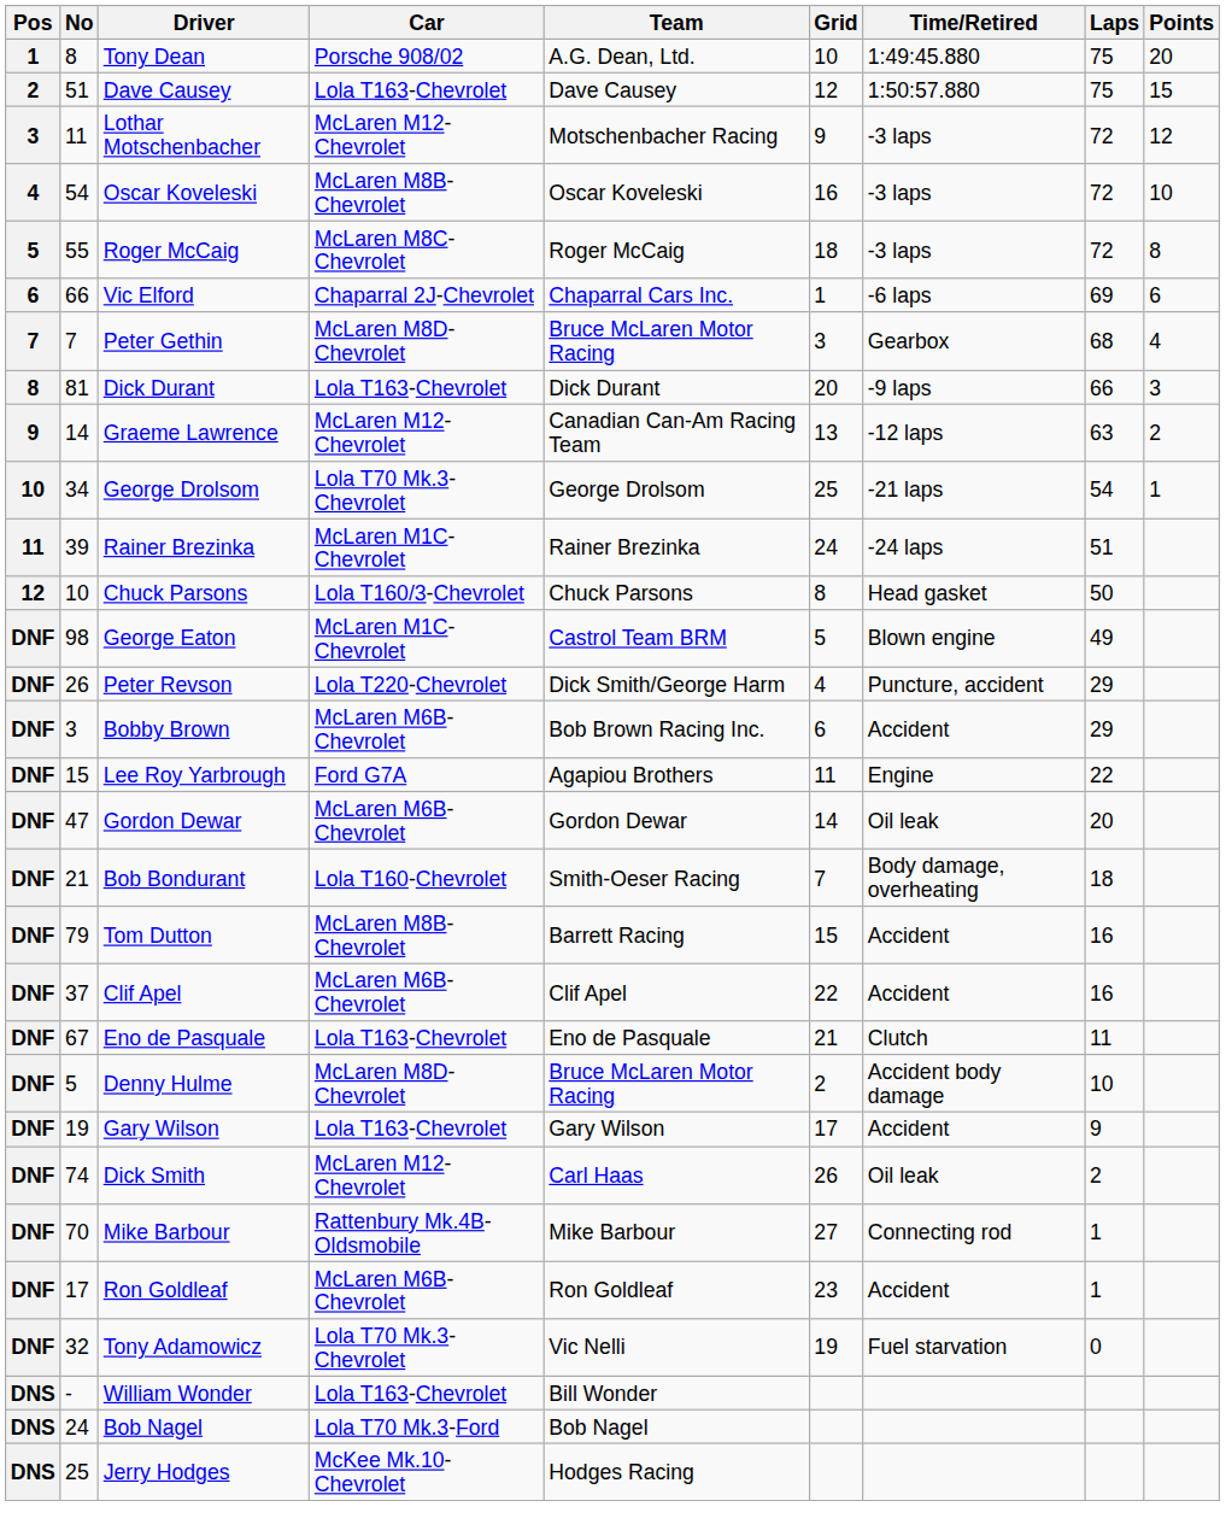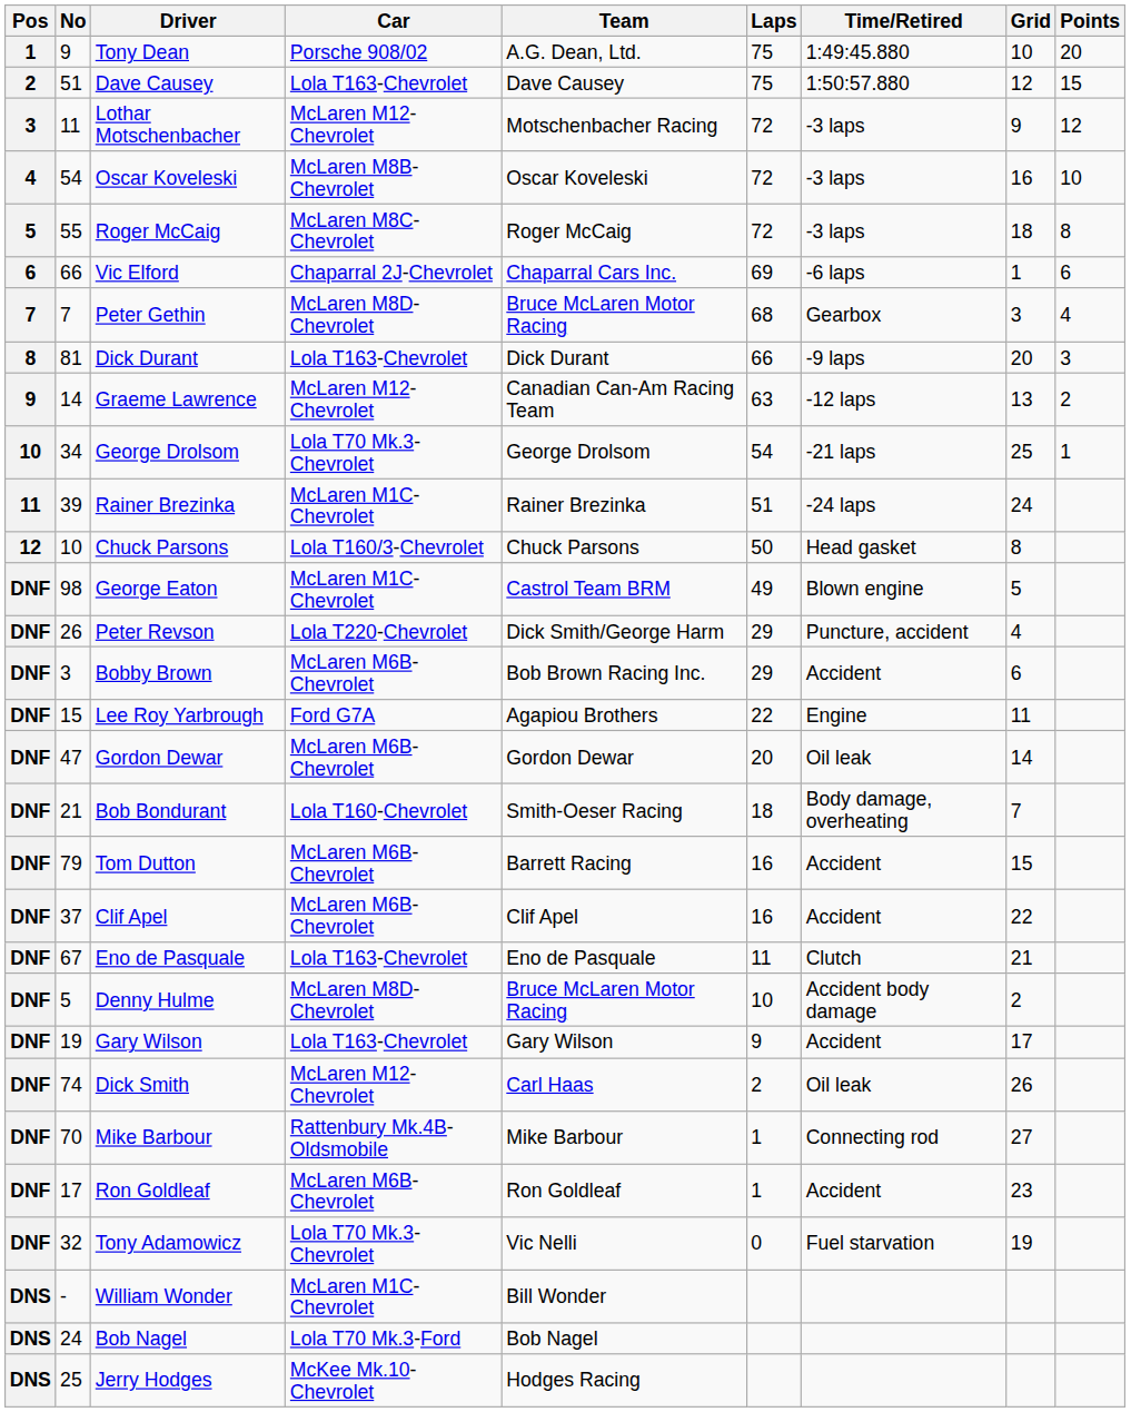 <table class="wikitable" style="font-size: 95%;">
 <tr>
 <th>Pos</th>
 <th>No</th>
 <th>Driver</th>
 <th>Car</th>
 <th>Team</th>
+<th>Laps</th>
+<th>Time/Retired</th>
 <th>Grid</th>
-<th>Time/Retired</th>
-<th>Laps</th>
 <th>Points</th>
 </tr>
 <tr>
 <th>1</th>
-<td>8</td>
+<td>9</td>
 <td> <a href='#'>Tony Dean</a></td>
 <td><a href='#'>Porsche 908/02</a></td>
 <td> A.G. Dean, Ltd.</td>
+<td>75</td>
+<td>1:49:45.880</td>
 <td>10</td>
-<td>1:49:45.880</td>
-<td>75</td>
 <td>20</td>
 </tr>
 <tr>
 <th>2</th>
 <td>51</td>
 <td> <a href='#'>Dave Causey</a></td>
 <td><a href='#'>Lola T163</a>-<a href='#'>Chevrolet</a></td>
 <td> Dave Causey</td>
+<td>75</td>
+<td>1:50:57.880</td>
 <td>12</td>
-<td>1:50:57.880</td>
-<td>75</td>
 <td>15</td>
 </tr>
 <tr>
 <th>3</th>
 <td>11</td>
 <td> <a href='#'>Lothar Motschenbacher</a></td>
 <td><a href='#'>McLaren M12</a>-<a href='#'>Chevrolet</a></td>
 <td> Motschenbacher Racing</td>
+<td>72</td>
+<td>-3 laps</td>
 <td>9</td>
-<td>-3 laps</td>
-<td>72</td>
 <td>12</td>
 </tr>
 <tr>
 <th>4</th>
 <td>54</td>
 <td> <a href='#'>Oscar Koveleski</a></td>
 <td><a href='#'>McLaren M8B</a>-<a href='#'>Chevrolet</a></td>
 <td> Oscar Koveleski</td>
+<td>72</td>
+<td>-3 laps</td>
 <td>16</td>
-<td>-3 laps</td>
-<td>72</td>
 <td>10</td>
 </tr>
 <tr>
 <th>5</th>
 <td>55</td>
 <td> <a href='#'>Roger McCaig</a></td>
 <td><a href='#'>McLaren M8C</a>-<a href='#'>Chevrolet</a></td>
 <td> Roger McCaig</td>
+<td>72</td>
+<td>-3 laps</td>
 <td>18</td>
-<td>-3 laps</td>
-<td>72</td>
 <td>8</td>
 </tr>
 <tr>
 <th>6</th>
 <td>66</td>
 <td> <a href='#'>Vic Elford</a></td>
 <td><a href='#'>Chaparral 2J</a>-<a href='#'>Chevrolet</a></td>
 <td> <a href='#'>Chaparral Cars Inc.</a></td>
+<td>69</td>
+<td>-6 laps</td>
 <td>1</td>
-<td>-6 laps</td>
-<td>69</td>
 <td>6</td>
 </tr>
 <tr>
 <th>7</th>
 <td>7</td>
 <td> <a href='#'>Peter Gethin</a></td>
 <td><a href='#'>McLaren M8D</a>-<a href='#'>Chevrolet</a></td>
 <td> <a href='#'>Bruce McLaren Motor Racing</a></td>
+<td>68</td>
+<td>Gearbox</td>
 <td>3</td>
-<td>Gearbox</td>
-<td>68</td>
 <td>4</td>
 </tr>
 <tr>
 <th>8</th>
 <td>81</td>
 <td> <a href='#'>Dick Durant</a></td>
 <td><a href='#'>Lola T163</a>-<a href='#'>Chevrolet</a></td>
 <td> Dick Durant</td>
+<td>66</td>
+<td>-9 laps</td>
 <td>20</td>
-<td>-9 laps</td>
-<td>66</td>
 <td>3</td>
 </tr>
 <tr>
 <th>9</th>
 <td>14</td>
 <td> <a href='#'>Graeme Lawrence</a></td>
 <td><a href='#'>McLaren M12</a>-<a href='#'>Chevrolet</a></td>
 <td> Canadian Can-Am Racing Team</td>
+<td>63</td>
+<td>-12 laps</td>
 <td>13</td>
-<td>-12 laps</td>
-<td>63</td>
 <td>2</td>
 </tr>
 <tr>
 <th>10</th>
 <td>34</td>
 <td> <a href='#'>George Drolsom</a></td>
 <td><a href='#'>Lola T70 Mk.3</a>-<a href='#'>Chevrolet</a></td>
 <td> George Drolsom</td>
+<td>54</td>
+<td>-21 laps</td>
 <td>25</td>
-<td>-21 laps</td>
-<td>54</td>
 <td>1</td>
 </tr>
 <tr>
 <th>11</th>
 <td>39</td>
 <td> <a href='#'>Rainer Brezinka</a></td>
 <td><a href='#'>McLaren M1C</a>-<a href='#'>Chevrolet</a></td>
 <td> Rainer Brezinka</td>
+<td>51</td>
+<td>-24 laps</td>
 <td>24</td>
-<td>-24 laps</td>
-<td>51</td>
 <td></td>
 </tr>
 <tr>
 <th>12</th>
 <td>10</td>
 <td> <a href='#'>Chuck Parsons</a></td>
 <td><a href='#'>Lola T160/3</a>-<a href='#'>Chevrolet</a></td>
 <td> Chuck Parsons</td>
+<td>50</td>
+<td>Head gasket</td>
 <td>8</td>
-<td>Head gasket</td>
-<td>50</td>
 <td></td>
 </tr>
 <tr>
 <th>DNF</th>
 <td>98</td>
 <td> <a href='#'>George Eaton</a></td>
 <td><a href='#'>McLaren M1C</a>-<a href='#'>Chevrolet</a></td>
 <td> <a href='#'>Castrol Team BRM</a></td>
+<td>49</td>
+<td>Blown engine</td>
 <td>5</td>
-<td>Blown engine</td>
-<td>49</td>
 <td></td>
 </tr>
 <tr>
 <th>DNF</th>
 <td>26</td>
 <td> <a href='#'>Peter Revson</a></td>
 <td><a href='#'>Lola T220</a>-<a href='#'>Chevrolet</a></td>
 <td> Dick Smith/George Harm</td>
+<td>29</td>
+<td>Puncture, accident</td>
 <td>4</td>
-<td>Puncture, accident</td>
-<td>29</td>
 <td></td>
 </tr>
 <tr>
 <th>DNF</th>
 <td>3</td>
 <td> <a href='#'>Bobby Brown</a></td>
 <td><a href='#'>McLaren M6B</a>-<a href='#'>Chevrolet</a></td>
 <td> Bob Brown Racing Inc.</td>
+<td>29</td>
+<td>Accident</td>
 <td>6</td>
-<td>Accident</td>
-<td>29</td>
 <td></td>
 </tr>
 <tr>
 <th>DNF</th>
 <td>15</td>
 <td> <a href='#'>Lee Roy Yarbrough</a></td>
 <td><a href='#'>Ford G7A</a></td>
 <td> Agapiou Brothers</td>
+<td>22</td>
+<td>Engine</td>
 <td>11</td>
-<td>Engine</td>
-<td>22</td>
 <td></td>
 </tr>
 <tr>
 <th>DNF</th>
 <td>47</td>
 <td> <a href='#'>Gordon Dewar</a></td>
 <td><a href='#'>McLaren M6B</a>-<a href='#'>Chevrolet</a></td>
 <td> Gordon Dewar</td>
+<td>20</td>
+<td>Oil leak</td>
 <td>14</td>
-<td>Oil leak</td>
-<td>20</td>
 <td></td>
 </tr>
 <tr>
 <th>DNF</th>
 <td>21</td>
 <td> <a href='#'>Bob Bondurant</a></td>
 <td><a href='#'>Lola T160</a>-<a href='#'>Chevrolet</a></td>
 <td> Smith-Oeser Racing</td>
+<td>18</td>
+<td>Body damage, overheating</td>
 <td>7</td>
-<td>Body damage, overheating</td>
-<td>18</td>
 <td></td>
 </tr>
 <tr>
 <th>DNF</th>
 <td>79</td>
 <td> <a href='#'>Tom Dutton</a></td>
-<td><a href='#'>McLaren M8B</a>-<a href='#'>Chevrolet</a></td>
+<td><a href='#'>McLaren M6B</a>-<a href='#'>Chevrolet</a></td>
 <td>Barrett Racing</td>
+<td>16</td>
+<td>Accident</td>
 <td>15</td>
-<td>Accident</td>
-<td>16</td>
 <td></td>
 </tr>
 <tr>
 <th>DNF</th>
 <td>37</td>
 <td> <a href='#'>Clif Apel</a></td>
 <td><a href='#'>McLaren M6B</a>-<a href='#'>Chevrolet</a></td>
 <td> Clif Apel</td>
+<td>16</td>
+<td>Accident</td>
 <td>22</td>
-<td>Accident</td>
-<td>16</td>
 <td></td>
 </tr>
 <tr>
 <th>DNF</th>
 <td>67</td>
 <td> <a href='#'>Eno de Pasquale</a></td>
 <td><a href='#'>Lola T163</a>-<a href='#'>Chevrolet</a></td>
 <td> Eno de Pasquale</td>
+<td>11</td>
+<td>Clutch</td>
 <td>21</td>
-<td>Clutch</td>
-<td>11</td>
 <td></td>
 </tr>
 <tr>
 <th>DNF</th>
 <td>5</td>
 <td> <a href='#'>Denny Hulme</a></td>
 <td><a href='#'>McLaren M8D</a>-<a href='#'>Chevrolet</a></td>
 <td> <a href='#'>Bruce McLaren Motor Racing</a></td>
+<td>10</td>
+<td>Accident body damage</td>
 <td>2</td>
-<td>Accident body damage</td>
-<td>10</td>
 <td></td>
 </tr>
 <tr>
 <th>DNF</th>
 <td>19</td>
 <td> <a href='#'>Gary Wilson</a></td>
 <td><a href='#'>Lola T163</a>-<a href='#'>Chevrolet</a></td>
 <td> Gary Wilson</td>
+<td>9</td>
+<td>Accident</td>
 <td>17</td>
-<td>Accident</td>
-<td>9</td>
 <td></td>
 </tr>
 <tr>
 <th>DNF</th>
 <td>74</td>
 <td> <a href='#'>Dick Smith</a></td>
 <td><a href='#'>McLaren M12</a>-<a href='#'>Chevrolet</a></td>
 <td> <a href='#'>Carl Haas</a></td>
+<td>2</td>
+<td>Oil leak</td>
 <td>26</td>
-<td>Oil leak</td>
-<td>2</td>
 <td></td>
 </tr>
 <tr>
 <th>DNF</th>
 <td>70</td>
 <td> <a href='#'>Mike Barbour</a></td>
 <td><a href='#'>Rattenbury Mk.4B</a>-<a href='#'>Oldsmobile</a></td>
 <td>Mike Barbour</td>
+<td>1</td>
+<td>Connecting rod</td>
 <td>27</td>
-<td>Connecting rod</td>
-<td>1</td>
 <td></td>
 </tr>
 <tr>
 <th>DNF</th>
 <td>17</td>
 <td> <a href='#'>Ron Goldleaf</a></td>
 <td><a href='#'>McLaren M6B</a>-<a href='#'>Chevrolet</a></td>
 <td> Ron Goldleaf</td>
+<td>1</td>
+<td>Accident</td>
 <td>23</td>
-<td>Accident</td>
-<td>1</td>
 <td></td>
 </tr>
 <tr>
 <th>DNF</th>
 <td>32</td>
 <td> <a href='#'>Tony Adamowicz</a></td>
 <td><a href='#'>Lola T70 Mk.3</a>-<a href='#'>Chevrolet</a></td>
 <td> Vic Nelli</td>
+<td>0</td>
+<td>Fuel starvation</td>
 <td>19</td>
-<td>Fuel starvation</td>
-<td>0</td>
 <td></td>
 </tr>
 <tr>
 <th>DNS</th>
 <td>-</td>
 <td> <a href='#'>William Wonder</a></td>
-<td><a href='#'>Lola T163</a>-<a href='#'>Chevrolet</a></td>
+<td><a href='#'>McLaren M1C</a>-<a href='#'>Chevrolet</a></td>
 <td> Bill Wonder</td>
 <td></td>
 <td></td>
 <td></td>
 <td></td>
 </tr>
 <tr>
 <th>DNS</th>
 <td>24</td>
 <td> <a href='#'>Bob Nagel</a></td>
 <td><a href='#'>Lola T70 Mk.3</a>-<a href='#'>Ford</a></td>
 <td> Bob Nagel</td>
 <td></td>
 <td></td>
 <td></td>
 <td></td>
 </tr>
 <tr>
 <th>DNS</th>
 <td>25</td>
 <td> <a href='#'>Jerry Hodges</a></td>
 <td><a href='#'>McKee Mk.10</a>-<a href='#'>Chevrolet</a></td>
 <td> Hodges Racing</td>
 <td></td>
 <td></td>
 <td></td>
 <td></td>
 </tr>
 </table>
